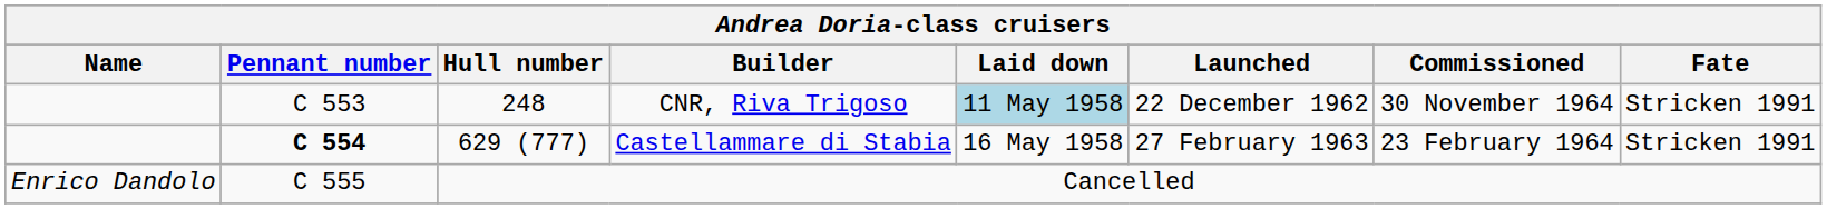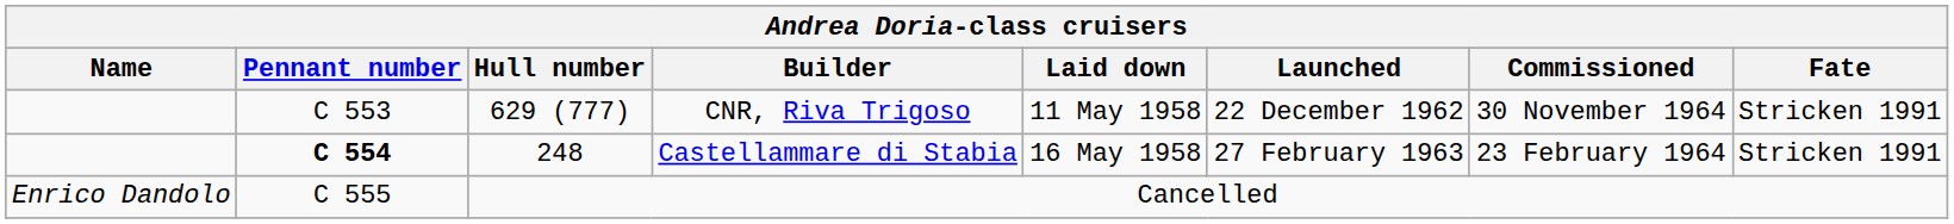 <table class="wikitable">
 <tr>
 <th colspan=8><em>Andrea Doria</em>-class cruisers</th>
 </tr>
 <tr>
 <th>Name</th>
 <th><a href='#'>Pennant number</a></th>
 <th>Hull number</th>
 <th>Builder</th>
 <th>Laid down</th>
 <th>Launched</th>
 <th>Commissioned</th>
 <th>Fate</th>
 </tr>
 <tr style="text-align:center;">
 <td></td>
 <td>C 553</td>
-<td>248</td>
+<td>629 (777)</td>
 <td>CNR, <a href='#'>Riva Trigoso</a></td>
-<td style="background: lightblue;">11 May 1958</td>
+<td>11 May 1958</td>
 <td>22 December 1962</td>
 <td>30 November 1964</td>
 <td>Stricken 1991</td>
 </tr>
 <tr style="text-align:center;">
 <td></td>
 <td><strong>C 554</strong></td>
-<td>629 (777)</td>
+<td>248</td>
 <td><a href='#'>Castellammare di Stabia</a></td>
 <td>16 May 1958</td>
 <td>27 February 1963</td>
 <td>23 February 1964</td>
 <td>Stricken 1991</td>
 </tr>
 <tr style="text-align:center;">
 <td><em>Enrico Dandolo</em></td>
 <td>C 555</td>
 <td colspan=6 align=center>Cancelled</td>
 </tr>
 </table>
